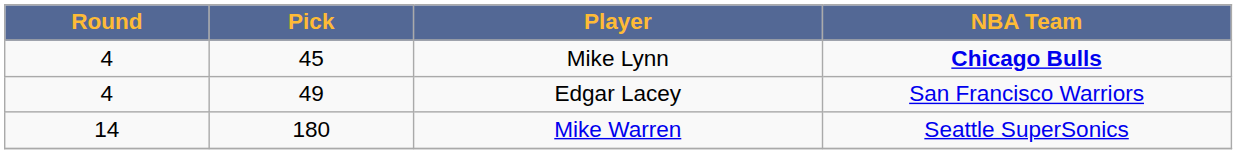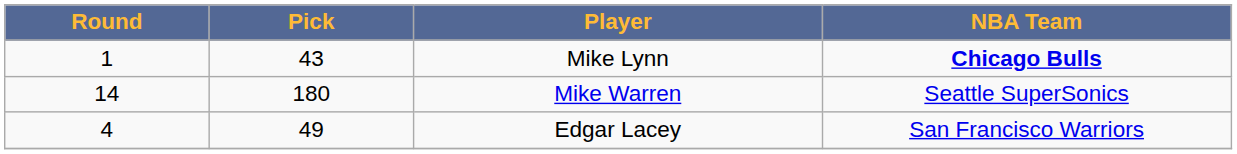 <table class="wikitable sortable sortable">
 <tr>
 <th style="background:#536895; color:#FEBB36" width="10%">Round</th>
 <th style="background:#536895; color:#FEBB36" width="10%">Pick</th>
 <th style="background:#536895; color:#FEBB36" width="20%">Player</th>
 <th style="background:#536895; color:#FEBB36" width="20%">NBA Team</th>
 </tr>
 <tr style="text-align: center">
-<td>4</td>
-<td>45</td>
+<td>1</td>
+<td>43</td>
 <td>Mike Lynn</td>
 <td><strong><a href='#'>Chicago Bulls</a></strong></td>
+</tr>
+<tr style="text-align: center">
+<td>14</td>
+<td>180</td>
+<td><a href='#'>Mike Warren</a></td>
+<td><a href='#'>Seattle SuperSonics</a></td>
 </tr>
 <tr style="text-align: center">
 <td>4</td>
 <td>49</td>
 <td>Edgar Lacey</td>
 <td><a href='#'>San Francisco Warriors</a></td>
 </tr>
 <tr style="text-align: center">
-<td>14</td>
-<td>180</td>
-<td><a href='#'>Mike Warren</a></td>
-<td><a href='#'>Seattle SuperSonics</a></td>
-</tr>
-<tr style="text-align: center">
 </tr>
 </table>
